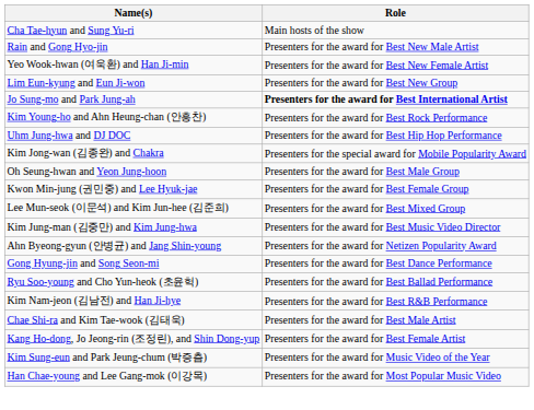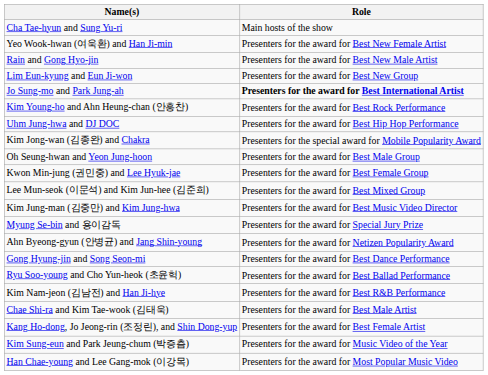 <table class="wikitable sortable">
 <tr>
 <th>Name(s)</th>
 <th>Role</th>
 </tr>
 <tr>
 <td><a href='#'>Cha Tae-hyun</a> and <a href='#'>Sung Yu-ri</a></td>
 <td>Main hosts of the show</td>
 </tr>
 <tr>
+<td>Yeo Wook-hwan (여욱환) and <a href='#'>Han Ji-min</a></td>
+<td>Presenters for the award for <a href='#'>Best New Female Artist</a></td>
+</tr>
+<tr>
 <td><a href='#'>Rain</a> and <a href='#'>Gong Hyo-jin</a></td>
 <td>Presenters for the award for <a href='#'>Best New Male Artist</a></td>
-</tr>
-<tr>
-<td>Yeo Wook-hwan (여욱환) and <a href='#'>Han Ji-min</a></td>
-<td>Presenters for the award for <a href='#'>Best New Female Artist</a></td>
 </tr>
 <tr>
 <td><a href='#'>Lim Eun-kyung</a> and <a href='#'>Eun Ji-won</a></td>
 <td>Presenters for the award for <a href='#'>Best New Group</a></td>
 </tr>
 <tr>
 <td><a href='#'>Jo Sung-mo</a> and <a href='#'>Park Jung-ah</a></td>
 <td><strong>Presenters for the award for <a href='#'>Best International Artist</a></strong></td>
 </tr>
 <tr>
 <td><a href='#'>Kim Young-ho</a> and Ahn Heung-chan (안흥찬)</td>
 <td>Presenters for the award for <a href='#'>Best Rock Performance</a></td>
 </tr>
 <tr>
 <td><a href='#'>Uhm Jung-hwa</a> and <a href='#'>DJ DOC</a></td>
 <td>Presenters for the award for <a href='#'>Best Hip Hop Performance</a></td>
 </tr>
 <tr>
 <td>Kim Jong-wan (김종완) and <a href='#'>Chakra</a></td>
 <td>Presenters for the special award for <a href='#'>Mobile Popularity Award</a></td>
 </tr>
 <tr>
 <td>Oh Seung-hwan and <a href='#'>Yeon Jung-hoon</a></td>
 <td>Presenters for the award for <a href='#'>Best Male Group</a></td>
 </tr>
 <tr>
 <td>Kwon Min-jung (권민중) and <a href='#'>Lee Hyuk-jae</a></td>
 <td>Presenters for the award for <a href='#'>Best Female Group</a></td>
 </tr>
 <tr>
 <td>Lee Mun-seok (이문석) and Kim Jun-hee (김준희)</td>
 <td>Presenters for the award for <a href='#'>Best Mixed Group</a></td>
 </tr>
 <tr>
 <td>Kim Jung-man (김중만) and <a href='#'>Kim Jung-hwa</a></td>
 <td>Presenters for the award for <a href='#'>Best Music Video Director</a></td>
 </tr>
 <tr>
+<td><a href='#'>Myung Se-bin</a> and 용이감독</td>
+<td>Presenters for the award for <a href='#'>Special Jury Prize</a></td>
+</tr>
+<tr>
 <td>Ahn Byeong-gyun (안병균) and <a href='#'>Jang Shin-young</a></td>
 <td>Presenters for the award for <a href='#'>Netizen Popularity Award</a></td>
 </tr>
 <tr>
 <td><a href='#'>Gong Hyung-jin</a> and <a href='#'>Song Seon-mi</a></td>
 <td>Presenters for the award for <a href='#'>Best Dance Performance</a></td>
 </tr>
 <tr>
 <td><a href='#'>Ryu Soo-young</a> and Cho Yun-heok (초윤헉)</td>
 <td>Presenters for the award for <a href='#'>Best Ballad Performance</a></td>
 </tr>
 <tr>
 <td>Kim Nam-jeon (김남전) and <a href='#'>Han Ji-hye</a></td>
 <td>Presenters for the award for <a href='#'>Best R&B Performance</a></td>
 </tr>
 <tr>
 <td><a href='#'>Chae Shi-ra</a> and Kim Tae-wook (김태욱)</td>
 <td>Presenters for the award for <a href='#'>Best Male Artist</a></td>
 </tr>
 <tr>
 <td><a href='#'>Kang Ho-dong</a>, Jo Jeong-rin (조정린), and <a href='#'>Shin Dong-yup</a></td>
 <td>Presenters for the award for <a href='#'>Best Female Artist</a></td>
 </tr>
 <tr>
 <td><a href='#'>Kim Sung-eun</a> and Park Jeung-chum (박증츰)</td>
 <td>Presenters for the award for <a href='#'>Music Video of the Year</a></td>
 </tr>
 <tr>
 <td><a href='#'>Han Chae-young</a> and Lee Gang-mok (이강목)</td>
 <td>Presenters for the award for <a href='#'>Most Popular Music Video</a></td>
 </tr>
 </table>
